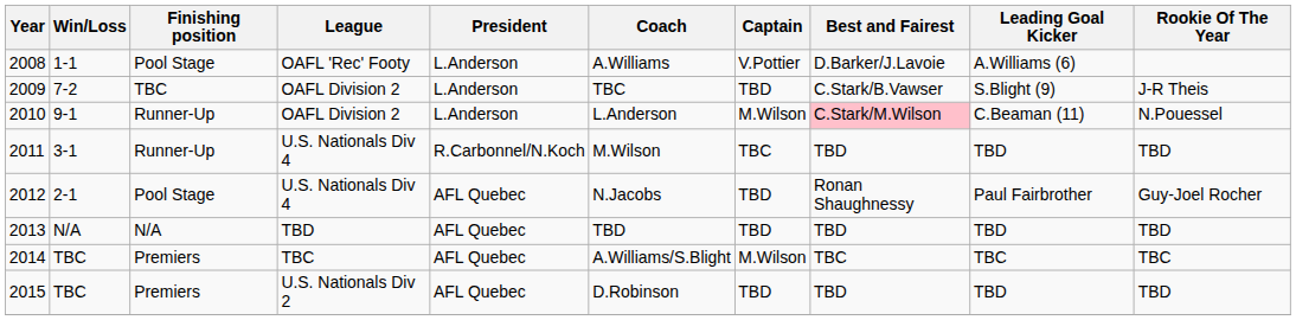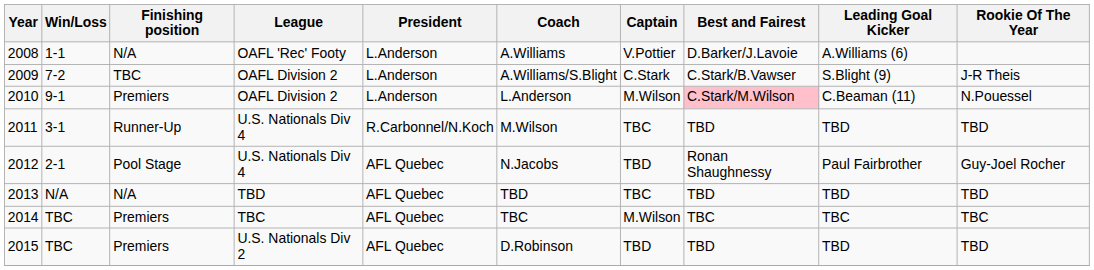 <table class="wikitable">
 <tr>
 <th>Year</th>
 <th>Win/Loss</th>
 <th>Finishing position</th>
 <th>League</th>
 <th>President</th>
 <th>Coach</th>
 <th>Captain</th>
 <th>Best and Fairest</th>
 <th>Leading Goal Kicker</th>
 <th>Rookie Of The Year</th>
 </tr>
 <tr>
 <td>2008</td>
 <td>1-1</td>
-<td>Pool Stage</td>
+<td>N/A</td>
 <td>OAFL 'Rec' Footy</td>
 <td>L.Anderson</td>
 <td>A.Williams</td>
 <td>V.Pottier</td>
 <td>D.Barker/J.Lavoie</td>
 <td>A.Williams (6)</td>
 <td></td>
 </tr>
 <tr>
 <td>2009</td>
 <td>7-2</td>
 <td>TBC</td>
 <td>OAFL Division 2</td>
 <td>L.Anderson</td>
-<td>TBC</td>
-<td>TBD</td>
+<td>A.Williams/S.Blight</td>
+<td>C.Stark</td>
 <td>C.Stark/B.Vawser</td>
 <td>S.Blight (9)</td>
 <td>J-R Theis</td>
 </tr>
 <tr>
 <td>2010</td>
 <td>9-1</td>
-<td>Runner-Up</td>
+<td>Premiers</td>
 <td>OAFL Division 2</td>
 <td>L.Anderson</td>
 <td>L.Anderson</td>
 <td>M.Wilson</td>
 <td style="background: pink;">C.Stark/M.Wilson</td>
 <td>C.Beaman (11)</td>
 <td>N.Pouessel</td>
 </tr>
 <tr>
 <td>2011</td>
 <td>3-1</td>
 <td>Runner-Up</td>
 <td>U.S. Nationals Div 4</td>
 <td>R.Carbonnel/N.Koch</td>
 <td>M.Wilson</td>
 <td>TBC</td>
 <td>TBD</td>
 <td>TBD</td>
 <td>TBD</td>
 </tr>
 <tr>
 <td>2012</td>
 <td>2-1</td>
 <td>Pool Stage</td>
 <td>U.S. Nationals Div 4</td>
 <td>AFL Quebec</td>
 <td>N.Jacobs</td>
 <td>TBD</td>
 <td>Ronan Shaughnessy</td>
 <td>Paul Fairbrother</td>
 <td>Guy-Joel Rocher</td>
 </tr>
 <tr>
 <td>2013</td>
 <td>N/A</td>
 <td>N/A</td>
 <td>TBD</td>
 <td>AFL Quebec</td>
 <td>TBD</td>
-<td>TBD</td>
+<td>TBC</td>
 <td>TBD</td>
 <td>TBD</td>
 <td>TBD</td>
 </tr>
 <tr>
 <td>2014</td>
 <td>TBC</td>
 <td>Premiers</td>
 <td>TBC</td>
 <td>AFL Quebec</td>
-<td>A.Williams/S.Blight</td>
+<td>TBC</td>
 <td>M.Wilson</td>
 <td>TBC</td>
 <td>TBC</td>
 <td>TBC</td>
 </tr>
 <tr>
 <td>2015</td>
 <td>TBC</td>
 <td>Premiers</td>
 <td>U.S. Nationals Div 2</td>
 <td>AFL Quebec</td>
 <td>D.Robinson</td>
 <td>TBD</td>
 <td>TBD</td>
 <td>TBD</td>
 <td>TBD</td>
 </tr>
 <tr>
 </tr>
 </table>
